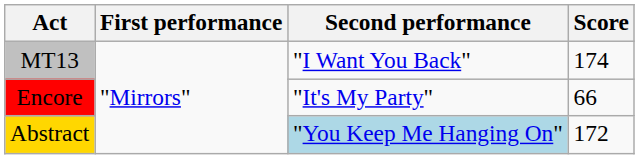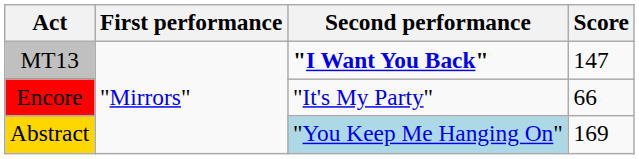 <table class="wikitable">
 <tr>
 <th>Act</th>
 <th>First performance</th>
 <th>Second performance</th>
 <th>Score</th>
 </tr>
 <tr>
 <td style="background:silver; text-align:center;">MT13</td>
 <td rowspan=3>"<a href='#'>Mirrors</a>"</td>
-<td>"<a href='#'>I Want You Back</a>"</td>
-<td>174</td>
+<td><strong>"<a href='#'>I Want You Back</a>"</strong></td>
+<td>147</td>
 </tr>
 <tr>
 <td style="background:red; text-align:center;">Encore</td>
 <td>"<a href='#'>It's My Party</a>"</td>
 <td>66</td>
 </tr>
 <tr>
 <td style="background:gold; text-align:center;">Abstract</td>
 <td style="background: lightblue;">"<a href='#'>You Keep Me Hanging On</a>"</td>
-<td>172</td>
+<td>169</td>
 </tr>
 </table>
